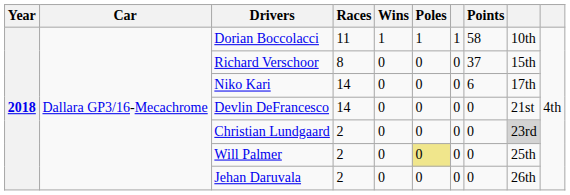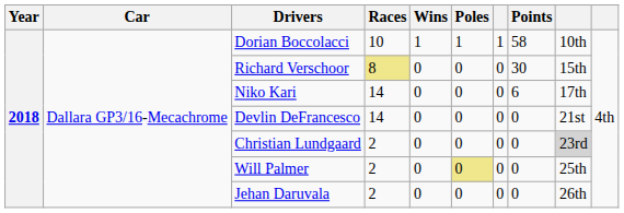 <table class="wikitable" style="font-size:85%">
 <tr>
 <th>Year</th>
 <th>Car</th>
 <th>Drivers</th>
 <th>Races</th>
 <th>Wins</th>
 <th>Poles</th>
 <th></th>
 <th>Points</th>
 <th></th>
 <th></th>
 </tr>
 <tr>
 <th rowspan=7><a href='#'>2018</a></th>
 <td rowspan=7><a href='#'>Dallara GP3/16</a>-<a href='#'>Mecachrome</a></td>
 <td align=left> <a href='#'>Dorian Boccolacci</a></td>
-<td>11</td>
+<td>10</td>
 <td>1</td>
 <td>1</td>
 <td>1</td>
 <td>58</td>
 <td>10th</td>
 <td rowspan=7>4th</td>
 </tr>
 <tr>
 <td align=left> <a href='#'>Richard Verschoor</a></td>
-<td>8</td>
+<td style="background: khaki;">8</td>
 <td>0</td>
 <td>0</td>
 <td>0</td>
-<td>37</td>
+<td>30</td>
 <td>15th</td>
 </tr>
 <tr>
 <td align=left> <a href='#'>Niko Kari</a></td>
 <td>14</td>
 <td>0</td>
 <td>0</td>
 <td>0</td>
 <td>6</td>
 <td>17th</td>
 </tr>
 <tr>
 <td align=left> <a href='#'>Devlin DeFrancesco</a></td>
 <td>14</td>
 <td>0</td>
 <td>0</td>
 <td>0</td>
 <td>0</td>
 <td>21st</td>
 </tr>
 <tr>
 <td align=left> <a href='#'>Christian Lundgaard</a></td>
 <td>2</td>
 <td>0</td>
 <td>0</td>
 <td>0</td>
 <td>0</td>
 <td style="background: lightgrey;">23rd</td>
 </tr>
 <tr>
 <td align=left> <a href='#'>Will Palmer</a></td>
 <td>2</td>
 <td>0</td>
 <td style="background: khaki;">0</td>
 <td>0</td>
 <td>0</td>
 <td>25th</td>
 </tr>
 <tr>
 <td align=left> <a href='#'>Jehan Daruvala</a></td>
 <td>2</td>
 <td>0</td>
 <td>0</td>
 <td>0</td>
 <td>0</td>
 <td>26th</td>
 </tr>
 </table>
